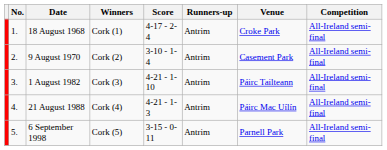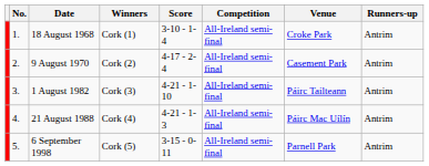 <table class="wikitable" style="font-size:90%">
 <tr>
 <th width=1></th>
 <th width=5>No.</th>
 <th width=120>Date</th>
 <th width=100>Winners</th>
 <th width=70>Score</th>
+<th width=140>Competition</th>
+<th width=140>Venue</th>
 <th width=100>Runners-up</th>
-<th width=140>Venue</th>
-<th width=140>Competition</th>
 </tr>
 <tr>
 <td style="background-color:#FF0000"></td>
 <td>1.</td>
 <td>18 August 1968</td>
 <td>Cork (1)</td>
-<td>4-17 - 2-4</td>
+<td>3-10 - 1-4</td>
+<td><a href='#'>All-Ireland semi-final</a></td>
+<td><a href='#'>Croke Park</a></td>
 <td>Antrim</td>
-<td><a href='#'>Croke Park</a></td>
-<td><a href='#'>All-Ireland semi-final</a></td>
 </tr>
 <tr>
 <td style="background-color:#FF0000"></td>
 <td>2.</td>
 <td>9 August 1970</td>
 <td>Cork (2)</td>
-<td>3-10 - 1-4</td>
+<td>4-17 - 2-4</td>
+<td><a href='#'>All-Ireland semi-final</a></td>
+<td><a href='#'>Casement Park</a></td>
 <td>Antrim</td>
-<td><a href='#'>Casement Park</a></td>
-<td><a href='#'>All-Ireland semi-final</a></td>
 </tr>
 <tr>
 <td style="background-color:#FF0000"></td>
 <td>3.</td>
 <td>1 August 1982</td>
 <td>Cork (3)</td>
 <td>4-21 - 1-10</td>
+<td><a href='#'>All-Ireland semi-final</a></td>
+<td><a href='#'>Páirc Tailteann</a></td>
 <td>Antrim</td>
-<td><a href='#'>Páirc Tailteann</a></td>
-<td><a href='#'>All-Ireland semi-final</a></td>
 </tr>
 <tr>
 <td style="background-color:#FF0000"></td>
 <td>4.</td>
 <td>21 August 1988</td>
 <td>Cork (4)</td>
 <td>4-21 - 1-3</td>
+<td><a href='#'>All-Ireland semi-final</a></td>
+<td><a href='#'>Páirc Mac Uílín</a></td>
 <td>Antrim</td>
-<td><a href='#'>Páirc Mac Uílín</a></td>
-<td><a href='#'>All-Ireland semi-final</a></td>
 </tr>
 <tr>
 <td style="background-color:#FF0000"></td>
 <td>5.</td>
 <td>6 September 1998</td>
 <td>Cork (5)</td>
 <td>3-15 - 0-11</td>
+<td><a href='#'>All-Ireland semi-final</a></td>
+<td><a href='#'>Parnell Park</a></td>
 <td>Antrim</td>
-<td><a href='#'>Parnell Park</a></td>
-<td><a href='#'>All-Ireland semi-final</a></td>
 </tr>
 </table>
